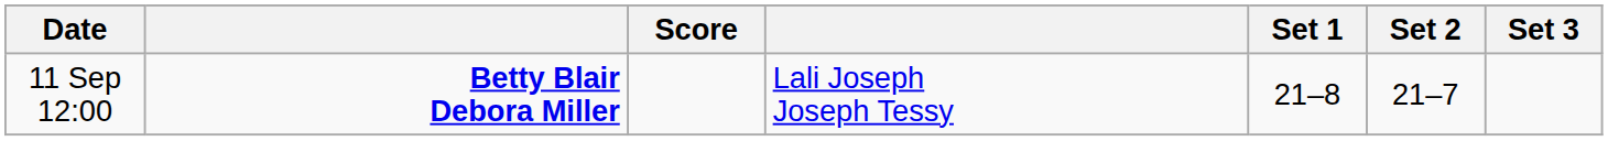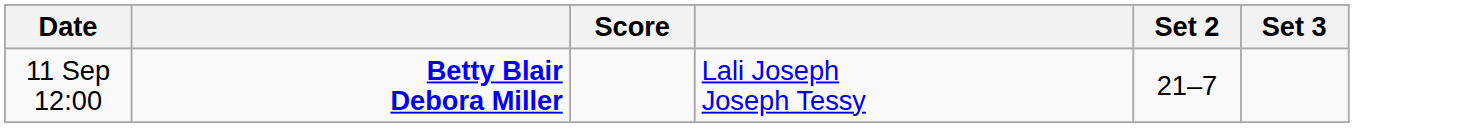 <table class="wikitable" style="text-align: center; font-size:90%">
 <tr>
 <th width="60">Date</th>
 <th align="right" width="225"></th>
 <th width="60">Score</th>
 <th align="left" width="225"></th>
-<th width="50">Set 1</th>
 <th width="50">Set 2</th>
 <th width="50">Set 3</th>
 </tr>
 <tr>
 <td>11 Sep<br>12:00</td>
 <td align="right"><strong><a href='#'>Betty Blair</a> <br><a href='#'>Debora Miller</a> </strong></td>
 <td align="center"></td>
 <td align="left"> <a href='#'>Lali Joseph</a><br> <a href='#'>Joseph Tessy</a></td>
-<td>21–8</td>
 <td>21–7</td>
 <td></td>
 </tr>
 </table>
